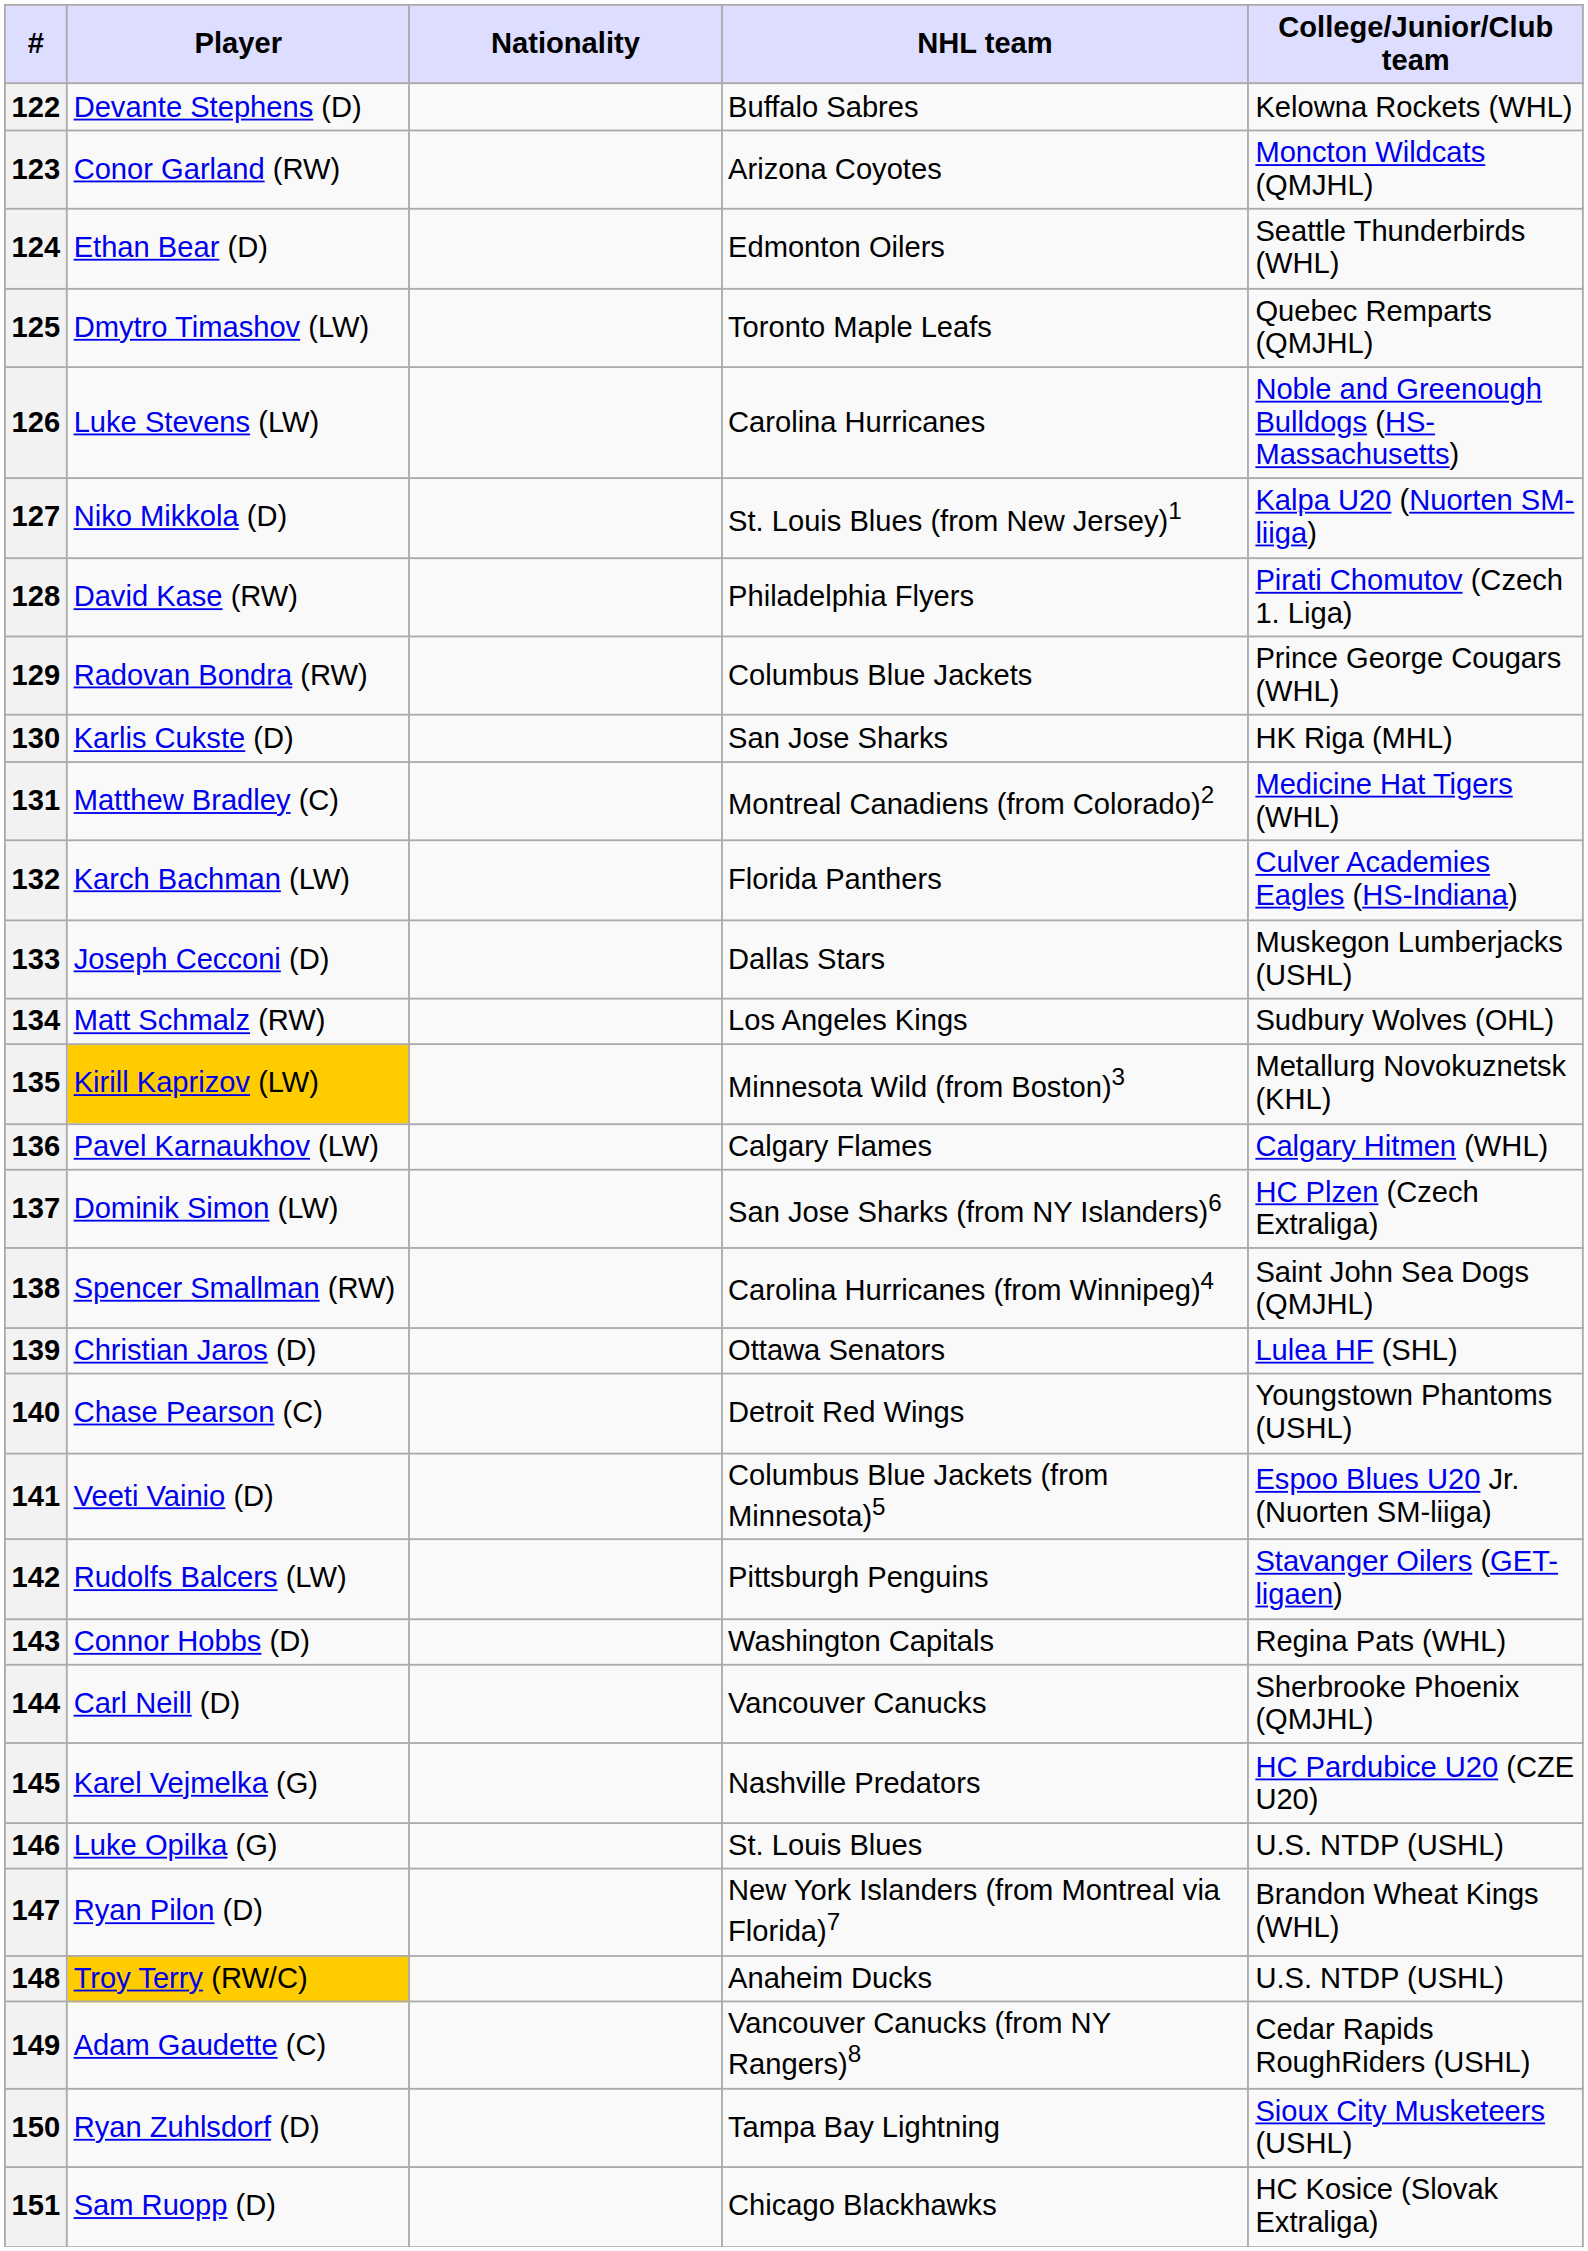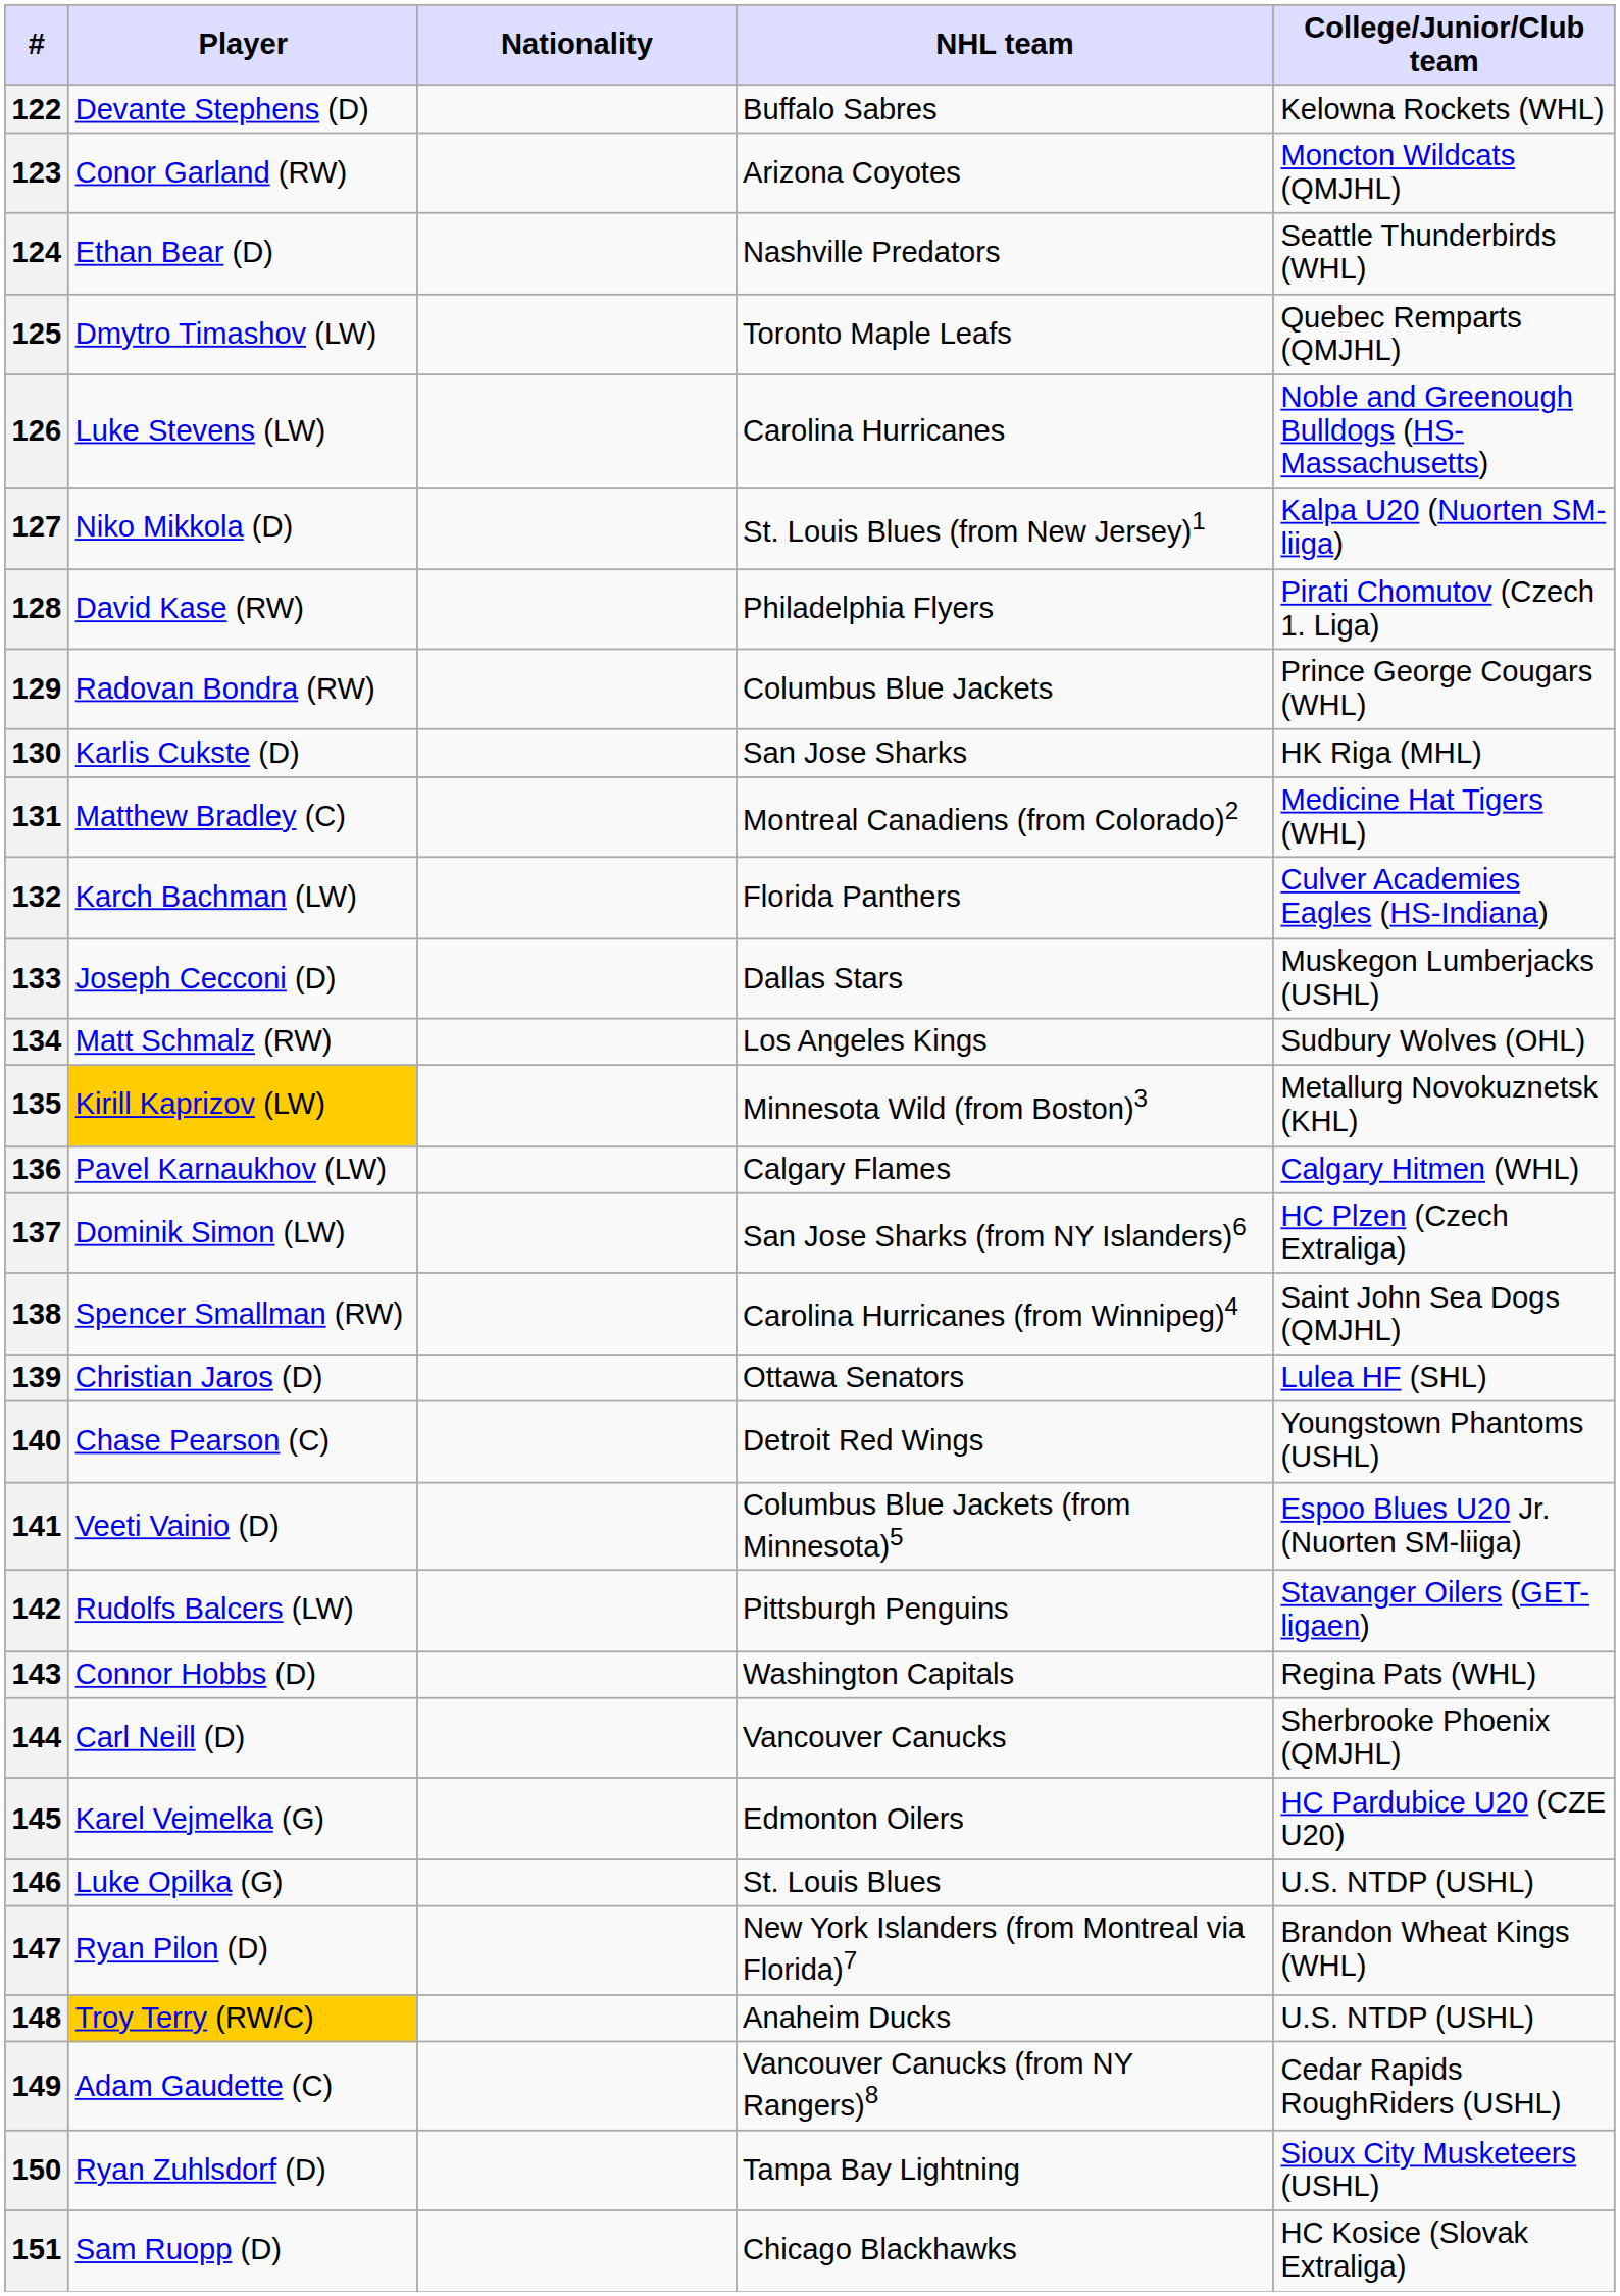 <table class="wikitable">
 <tr>
 <th style="background:#ddf; width:2.75%;">#</th>
 <th style="background:#ddf; width:22.0%;">Player</th>
 <th style="background:#ddf; width:20.0%;">Nationality</th>
 <th style="background:#ddf; width:34.0%;">NHL team</th>
 <th style="background:#ddf; width:100.0%;">College/Junior/Club team</th>
 </tr>
 <tr>
 <th>122</th>
 <td><a href='#'>Devante Stephens</a> (D)</td>
 <td></td>
 <td>Buffalo Sabres</td>
 <td>Kelowna Rockets (WHL)</td>
 </tr>
 <tr>
 <th>123</th>
 <td><a href='#'>Conor Garland</a> (RW)</td>
 <td></td>
 <td>Arizona Coyotes</td>
 <td><a href='#'>Moncton Wildcats</a> (QMJHL)</td>
 </tr>
 <tr>
 <th>124</th>
 <td><a href='#'>Ethan Bear</a> (D)</td>
 <td></td>
-<td>Edmonton Oilers</td>
+<td>Nashville Predators</td>
 <td>Seattle Thunderbirds (WHL)</td>
 </tr>
 <tr>
 <th>125</th>
 <td><a href='#'>Dmytro Timashov</a> (LW)</td>
 <td></td>
 <td>Toronto Maple Leafs</td>
 <td>Quebec Remparts (QMJHL)</td>
 </tr>
 <tr>
 <th>126</th>
 <td><a href='#'>Luke Stevens</a> (LW)</td>
 <td></td>
 <td>Carolina Hurricanes</td>
 <td><a href='#'>Noble and Greenough Bulldogs</a> (<a href='#'>HS-Massachusetts</a>)</td>
 </tr>
 <tr>
 <th>127</th>
 <td><a href='#'>Niko Mikkola</a> (D)</td>
 <td></td>
 <td>St. Louis Blues (from New Jersey)<sup>1</sup></td>
 <td><a href='#'>Kalpa U20</a> (<a href='#'>Nuorten SM-liiga</a>)</td>
 </tr>
 <tr>
 <th>128</th>
 <td><a href='#'>David Kase</a> (RW)</td>
 <td></td>
 <td>Philadelphia Flyers</td>
 <td><a href='#'>Pirati Chomutov</a> (Czech 1. Liga)</td>
 </tr>
 <tr>
 <th>129</th>
 <td><a href='#'>Radovan Bondra</a> (RW)</td>
 <td></td>
 <td>Columbus Blue Jackets</td>
 <td>Prince George Cougars (WHL)</td>
 </tr>
 <tr>
 <th>130</th>
 <td><a href='#'>Karlis Cukste</a> (D)</td>
 <td></td>
 <td>San Jose Sharks</td>
 <td>HK Riga (MHL)</td>
 </tr>
 <tr>
 <th>131</th>
 <td><a href='#'>Matthew Bradley</a> (C)</td>
 <td></td>
 <td>Montreal Canadiens (from Colorado)<sup>2</sup></td>
 <td><a href='#'>Medicine Hat Tigers</a> (WHL)</td>
 </tr>
 <tr>
 <th>132</th>
 <td><a href='#'>Karch Bachman</a> (LW)</td>
 <td></td>
 <td>Florida Panthers</td>
 <td><a href='#'>Culver Academies Eagles</a> (<a href='#'>HS-Indiana</a>)</td>
 </tr>
 <tr>
 <th>133</th>
 <td><a href='#'>Joseph Cecconi</a> (D)</td>
 <td></td>
 <td>Dallas Stars</td>
 <td>Muskegon Lumberjacks (USHL)</td>
 </tr>
 <tr>
 <th>134</th>
 <td><a href='#'>Matt Schmalz</a> (RW)</td>
 <td></td>
 <td>Los Angeles Kings</td>
 <td>Sudbury Wolves (OHL)</td>
 </tr>
 <tr>
 <th>135</th>
 <td bgcolor="#FFCC00"><a href='#'>Kirill Kaprizov</a> (LW)</td>
 <td></td>
 <td>Minnesota Wild (from Boston)<sup>3</sup></td>
 <td>Metallurg Novokuznetsk (KHL)</td>
 </tr>
 <tr>
 <th>136</th>
 <td><a href='#'>Pavel Karnaukhov</a> (LW)</td>
 <td></td>
 <td>Calgary Flames</td>
 <td><a href='#'>Calgary Hitmen</a> (WHL)</td>
 </tr>
 <tr>
 <th>137</th>
 <td><a href='#'>Dominik Simon</a> (LW)</td>
 <td></td>
 <td>San Jose Sharks (from NY Islanders)<sup>6</sup></td>
 <td><a href='#'>HC Plzen</a> (Czech Extraliga)</td>
 </tr>
 <tr>
 <th>138</th>
 <td><a href='#'>Spencer Smallman</a> (RW)</td>
 <td></td>
 <td>Carolina Hurricanes (from Winnipeg)<sup>4</sup></td>
 <td>Saint John Sea Dogs (QMJHL)</td>
 </tr>
 <tr>
 <th>139</th>
 <td><a href='#'>Christian Jaros</a> (D)</td>
 <td></td>
 <td>Ottawa Senators</td>
 <td><a href='#'>Lulea HF</a> (SHL)</td>
 </tr>
 <tr>
 <th>140</th>
 <td><a href='#'>Chase Pearson</a> (C)</td>
 <td></td>
 <td>Detroit Red Wings</td>
 <td>Youngstown Phantoms (USHL)</td>
 </tr>
 <tr>
 <th>141</th>
 <td><a href='#'>Veeti Vainio</a> (D)</td>
 <td></td>
 <td>Columbus Blue Jackets (from Minnesota)<sup>5</sup></td>
 <td><a href='#'>Espoo Blues U20</a> Jr. (Nuorten SM-liiga)</td>
 </tr>
 <tr>
 <th>142</th>
 <td><a href='#'>Rudolfs Balcers</a> (LW)</td>
 <td></td>
 <td>Pittsburgh Penguins</td>
 <td><a href='#'>Stavanger Oilers</a> (<a href='#'>GET-ligaen</a>)</td>
 </tr>
 <tr>
 <th>143</th>
 <td><a href='#'>Connor Hobbs</a> (D)</td>
 <td></td>
 <td>Washington Capitals</td>
 <td>Regina Pats (WHL)</td>
 </tr>
 <tr>
 <th>144</th>
 <td><a href='#'>Carl Neill</a> (D)</td>
 <td></td>
 <td>Vancouver Canucks</td>
 <td>Sherbrooke Phoenix (QMJHL)</td>
 </tr>
 <tr>
 <th>145</th>
 <td><a href='#'>Karel Vejmelka</a> (G)</td>
 <td></td>
-<td>Nashville Predators</td>
+<td>Edmonton Oilers</td>
 <td><a href='#'>HC Pardubice U20</a> (CZE U20)</td>
 </tr>
 <tr>
 <th>146</th>
 <td><a href='#'>Luke Opilka</a> (G)</td>
 <td></td>
 <td>St. Louis Blues</td>
 <td>U.S. NTDP (USHL)</td>
 </tr>
 <tr>
 <th>147</th>
 <td><a href='#'>Ryan Pilon</a> (D)</td>
 <td></td>
 <td>New York Islanders (from Montreal via Florida)<sup>7</sup></td>
 <td>Brandon Wheat Kings (WHL)</td>
 </tr>
 <tr>
 <th>148</th>
 <td bgcolor="#FFCC00"><a href='#'>Troy Terry</a> (RW/C)</td>
 <td></td>
 <td>Anaheim Ducks</td>
 <td>U.S. NTDP (USHL)</td>
 </tr>
 <tr>
 <th>149</th>
 <td><a href='#'>Adam Gaudette</a> (C)</td>
 <td></td>
 <td>Vancouver Canucks (from NY Rangers)<sup>8</sup></td>
 <td>Cedar Rapids RoughRiders (USHL)</td>
 </tr>
 <tr>
 <th>150</th>
 <td><a href='#'>Ryan Zuhlsdorf</a> (D)</td>
 <td></td>
 <td>Tampa Bay Lightning</td>
 <td><a href='#'>Sioux City Musketeers</a> (USHL)</td>
 </tr>
 <tr>
 <th>151</th>
 <td><a href='#'>Sam Ruopp</a> (D)</td>
 <td></td>
 <td>Chicago Blackhawks</td>
 <td>HC Kosice (Slovak Extraliga)</td>
 </tr>
 </table>
